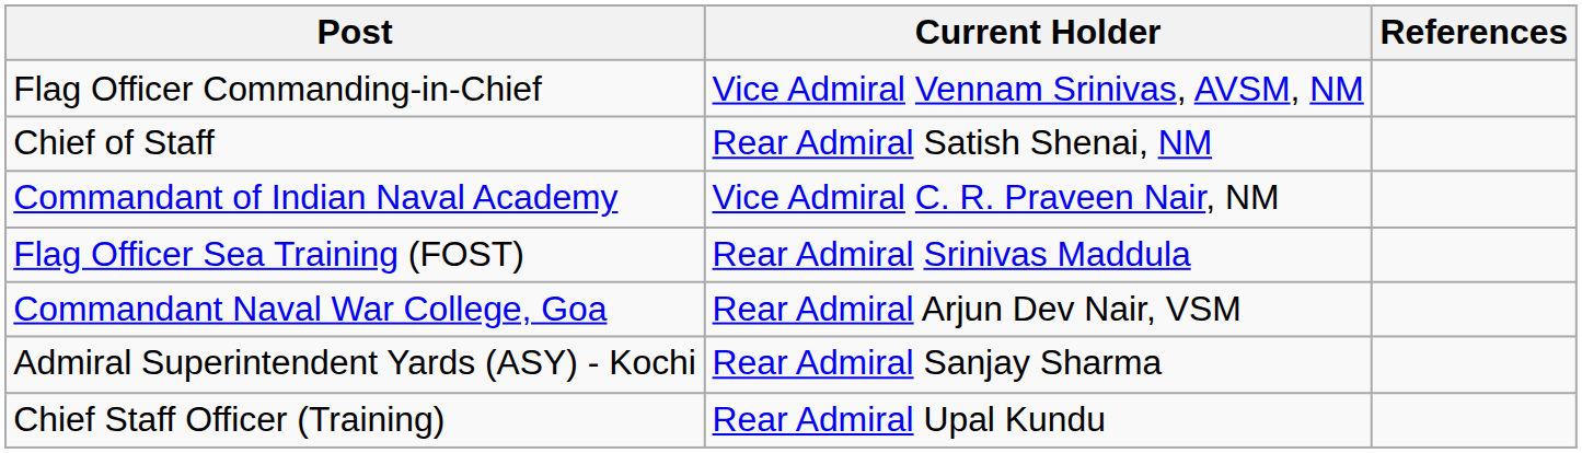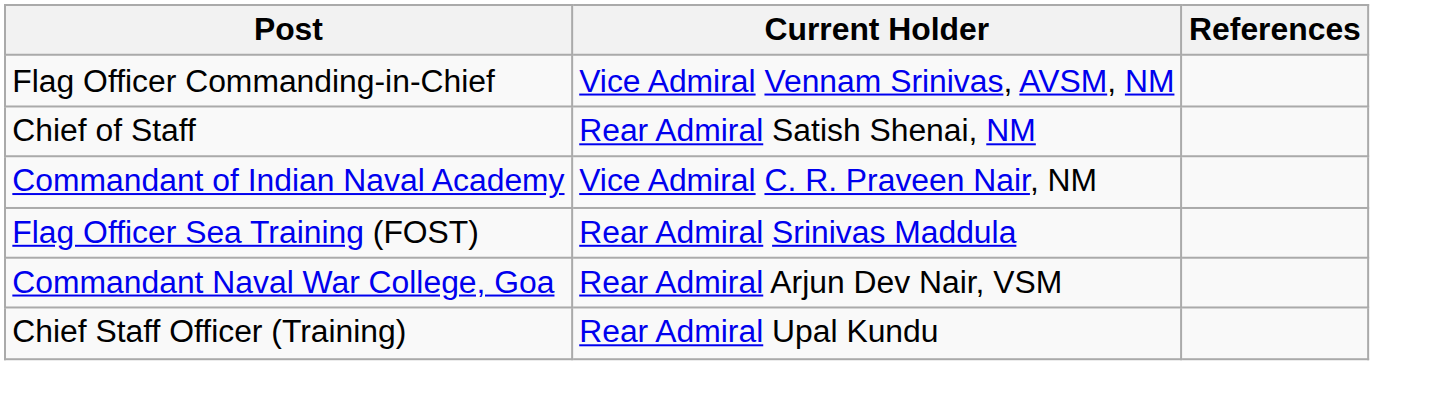 <table class="wikitable">
 <tr>
 <th>Post</th>
 <th>Current Holder</th>
 <th>References</th>
 </tr>
 <tr>
 <td>Flag Officer Commanding-in-Chief</td>
 <td><a href='#'>Vice Admiral</a> <a href='#'>Vennam Srinivas</a>, <a href='#'>AVSM</a>, <a href='#'>NM</a></td>
 <td></td>
 </tr>
 <tr>
 <td>Chief of Staff</td>
 <td><a href='#'>Rear Admiral</a> Satish Shenai, <a href='#'>NM</a></td>
 <td></td>
 </tr>
 <tr>
 <td><a href='#'>Commandant of Indian Naval Academy</a></td>
 <td><a href='#'>Vice Admiral</a> <a href='#'>C. R. Praveen Nair</a>, NM</td>
 <td></td>
 </tr>
 <tr>
 <td><a href='#'>Flag Officer Sea Training</a> (FOST)</td>
 <td><a href='#'>Rear Admiral</a> <a href='#'>Srinivas Maddula</a></td>
 <td></td>
 </tr>
 <tr>
 <td><a href='#'>Commandant Naval War College, Goa</a></td>
 <td><a href='#'>Rear Admiral</a> Arjun Dev Nair, VSM</td>
 <td></td>
 </tr>
 <tr>
-<td>Admiral Superintendent Yards (ASY) - Kochi</td>
-<td><a href='#'>Rear Admiral</a> Sanjay Sharma</td>
-<td></td>
-</tr>
-<tr>
 <td>Chief Staff Officer (Training)</td>
 <td><a href='#'>Rear Admiral</a> Upal Kundu</td>
 <td></td>
 </tr>
 </table>
